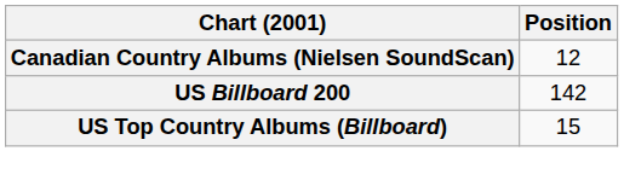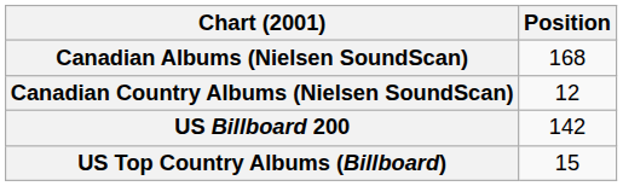 <table class="wikitable plainrowheaders" style="text-align:center;">
 <tr>
 <th>Chart (2001)</th>
 <th>Position</th>
+</tr>
+<tr>
+<th scope="row">Canadian Albums (Nielsen SoundScan)</th>
+<td>168</td>
 </tr>
 <tr>
 <th scope="row">Canadian Country Albums (Nielsen SoundScan)</th>
 <td>12</td>
 </tr>
 <tr>
 <th scope="row">US <em>Billboard</em> 200</th>
 <td>142</td>
 </tr>
 <tr>
 <th scope="row">US Top Country Albums (<em>Billboard</em>)</th>
 <td>15</td>
 </tr>
 </table>
